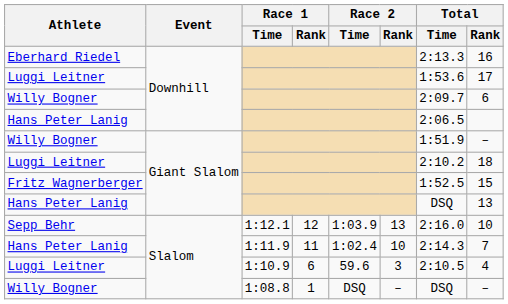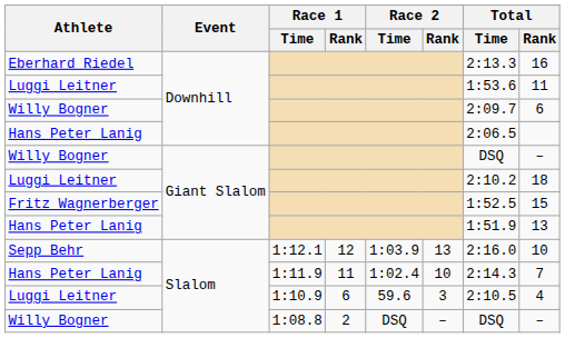 <table class="wikitable" style="font-size:90%">
 <tr>
 <th rowspan="2">Athlete</th>
 <th rowspan="2">Event</th>
 <th colspan="2">Race 1</th>
 <th colspan="2">Race 2</th>
 <th colspan="2">Total</th>
 </tr>
 <tr>
 <th>Time</th>
 <th>Rank</th>
 <th>Time</th>
 <th>Rank</th>
 <th>Time</th>
 <th>Rank</th>
 </tr>
 <tr>
 <td><a href='#'>Eberhard Riedel</a></td>
 <td rowspan="4">Downhill</td>
 <td colspan="4" bgcolor="wheat"></td>
 <td align="center">2:13.3</td>
 <td align="center">16</td>
 </tr>
 <tr>
 <td><a href='#'>Luggi Leitner</a></td>
 <td colspan="4" bgcolor="wheat"></td>
 <td align="center">1:53.6</td>
-<td align="center">17</td>
+<td align="center">11</td>
 </tr>
 <tr>
 <td><a href='#'>Willy Bogner</a></td>
 <td colspan="4" bgcolor="wheat"></td>
 <td align="center">2:09.7</td>
 <td align="center">6</td>
 </tr>
 <tr>
 <td><a href='#'>Hans Peter Lanig</a></td>
 <td colspan="4" bgcolor="wheat"></td>
 <td align="center">2:06.5</td>
 <td align="center"></td>
 </tr>
 <tr>
 <td><a href='#'>Willy Bogner</a></td>
 <td rowspan="4">Giant Slalom</td>
 <td colspan="4" bgcolor="wheat"></td>
-<td align="center">1:51.9</td>
+<td align="center">DSQ</td>
 <td align="center">–</td>
 </tr>
 <tr>
 <td><a href='#'>Luggi Leitner</a></td>
 <td colspan="4" bgcolor="wheat"></td>
 <td align="center">2:10.2</td>
 <td align="center">18</td>
 </tr>
 <tr>
 <td><a href='#'>Fritz Wagnerberger</a></td>
 <td colspan="4" bgcolor="wheat"></td>
 <td align="center">1:52.5</td>
 <td align="center">15</td>
 </tr>
 <tr>
 <td><a href='#'>Hans Peter Lanig</a></td>
 <td colspan="4" bgcolor="wheat"></td>
-<td align="center">DSQ</td>
+<td align="center">1:51.9</td>
 <td align="center">13</td>
 </tr>
 <tr>
 <td><a href='#'>Sepp Behr</a></td>
 <td rowspan="4">Slalom</td>
 <td align="center">1:12.1</td>
 <td align="center">12</td>
 <td align="center">1:03.9</td>
 <td align="center">13</td>
 <td align="center">2:16.0</td>
 <td align="center">10</td>
 </tr>
 <tr>
 <td><a href='#'>Hans Peter Lanig</a></td>
 <td align="center">1:11.9</td>
 <td align="center">11</td>
 <td align="center">1:02.4</td>
 <td align="center">10</td>
 <td align="center">2:14.3</td>
 <td align="center">7</td>
 </tr>
 <tr>
 <td><a href='#'>Luggi Leitner</a></td>
 <td align="center">1:10.9</td>
 <td align="center">6</td>
 <td align="center">59.6</td>
 <td align="center">3</td>
 <td align="center">2:10.5</td>
 <td align="center">4</td>
 </tr>
 <tr>
 <td><a href='#'>Willy Bogner</a></td>
 <td align="center">1:08.8</td>
-<td align="center">1</td>
+<td align="center">2</td>
 <td align="center">DSQ</td>
 <td align="center">–</td>
 <td align="center">DSQ</td>
 <td align="center">–</td>
 </tr>
 </table>
